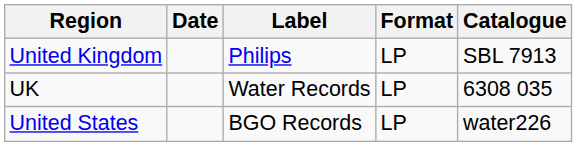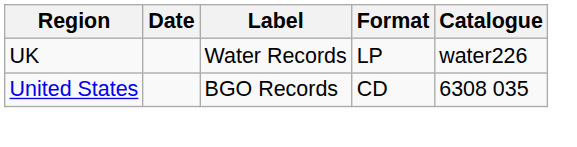 <table class="wikitable">
 <tr>
 <th>Region</th>
 <th>Date</th>
 <th>Label</th>
 <th>Format</th>
 <th>Catalogue</th>
 </tr>
 <tr>
-<td><a href='#'>United Kingdom</a></td>
-<td></td>
-<td><a href='#'>Philips</a></td>
-<td>LP</td>
-<td>SBL 7913</td>
-</tr>
-<tr>
 <td>UK</td>
 <td></td>
 <td>Water Records</td>
 <td>LP</td>
-<td>6308 035</td>
+<td>water226</td>
 </tr>
 <tr>
 <td><a href='#'>United States</a></td>
 <td></td>
 <td>BGO Records</td>
-<td>LP</td>
-<td>water226</td>
+<td>CD</td>
+<td>6308 035</td>
 </tr>
 </table>
